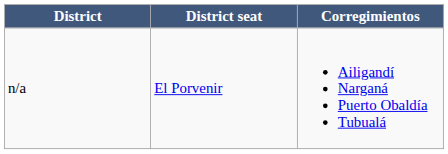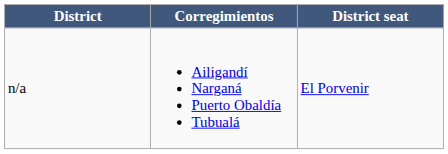 <table class="wikitable sortable">
 <tr>
 <th width="150" style="background:#3F587C; color:white">District</th>
+<th width="150" style="background:#3F587C; color:white">Corregimientos</th>
 <th width="150" style="background:#3F587C; color:white">District seat</th>
-<th width="150" style="background:#3F587C; color:white">Corregimientos</th>
 </tr>
 <tr>
 <td>n/a</td>
+<td><br><ul><li><a href='#'>Ailigandí</a></li><li><a href='#'>Narganá</a></li><li><a href='#'>Puerto Obaldía</a></li><li><a href='#'>Tubualá</a></li></ul></td>
 <td><a href='#'>El Porvenir</a></td>
-<td><br><ul><li><a href='#'>Ailigandí</a></li><li><a href='#'>Narganá</a></li><li><a href='#'>Puerto Obaldía</a></li><li><a href='#'>Tubualá</a></li></ul></td>
 </tr>
 </table>
